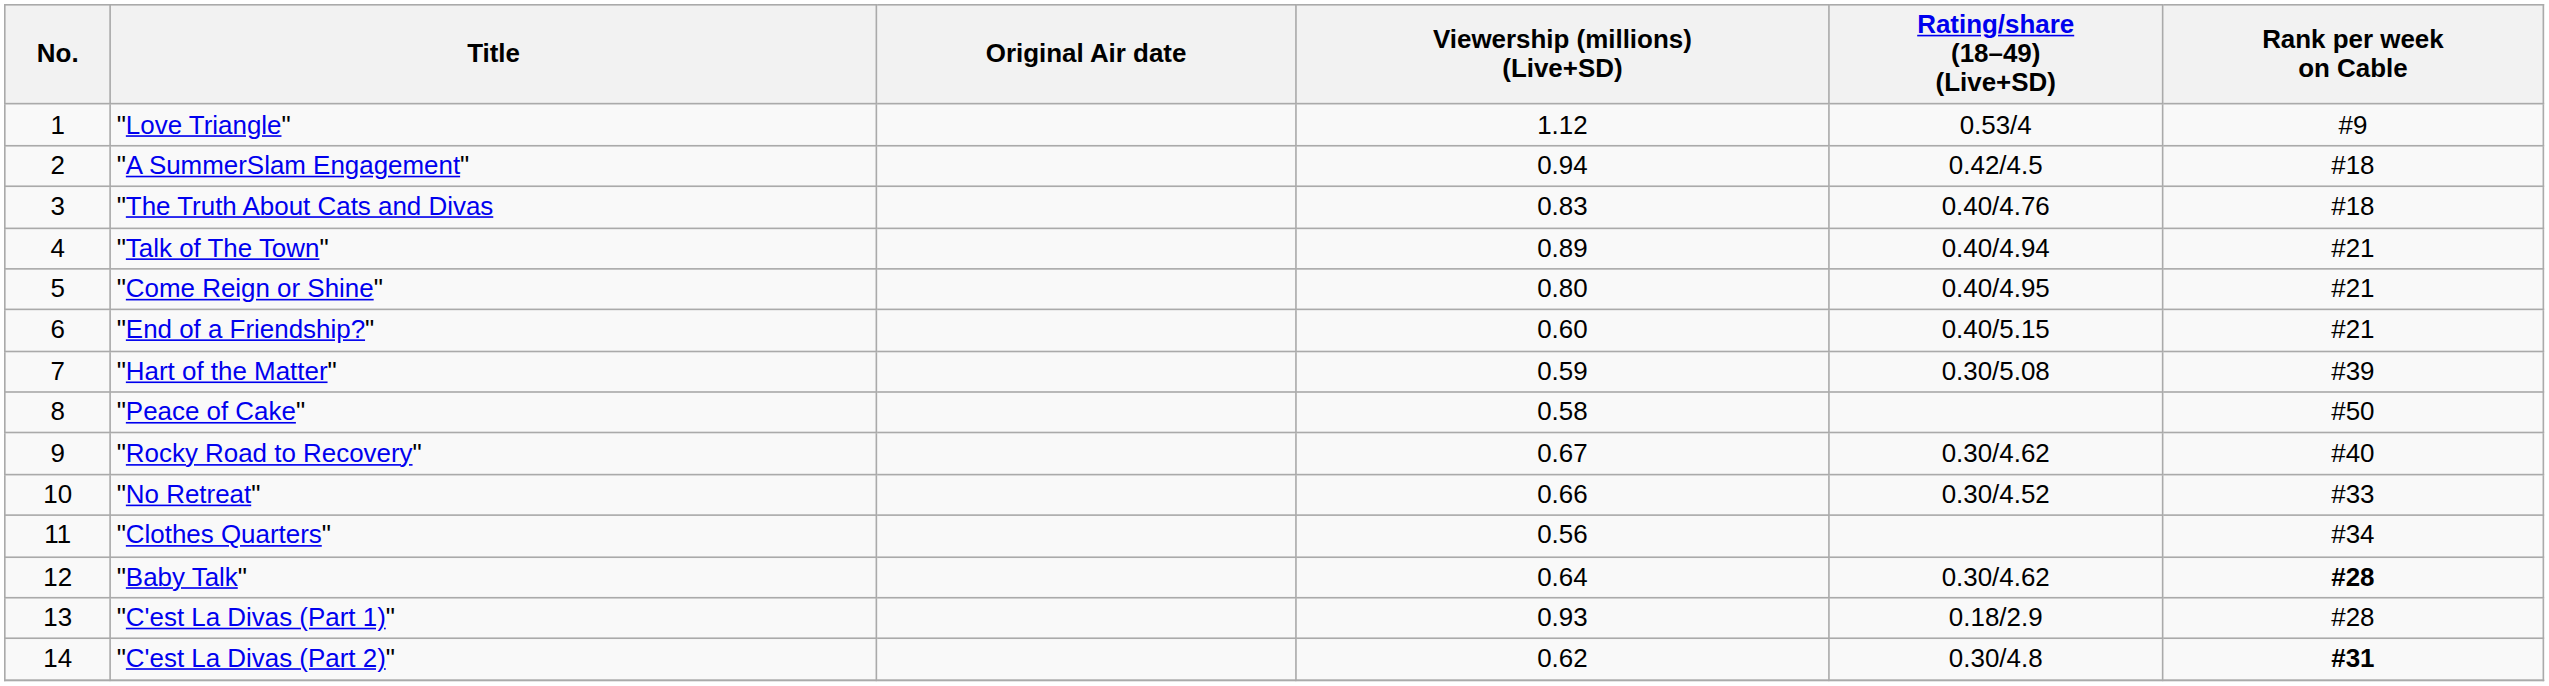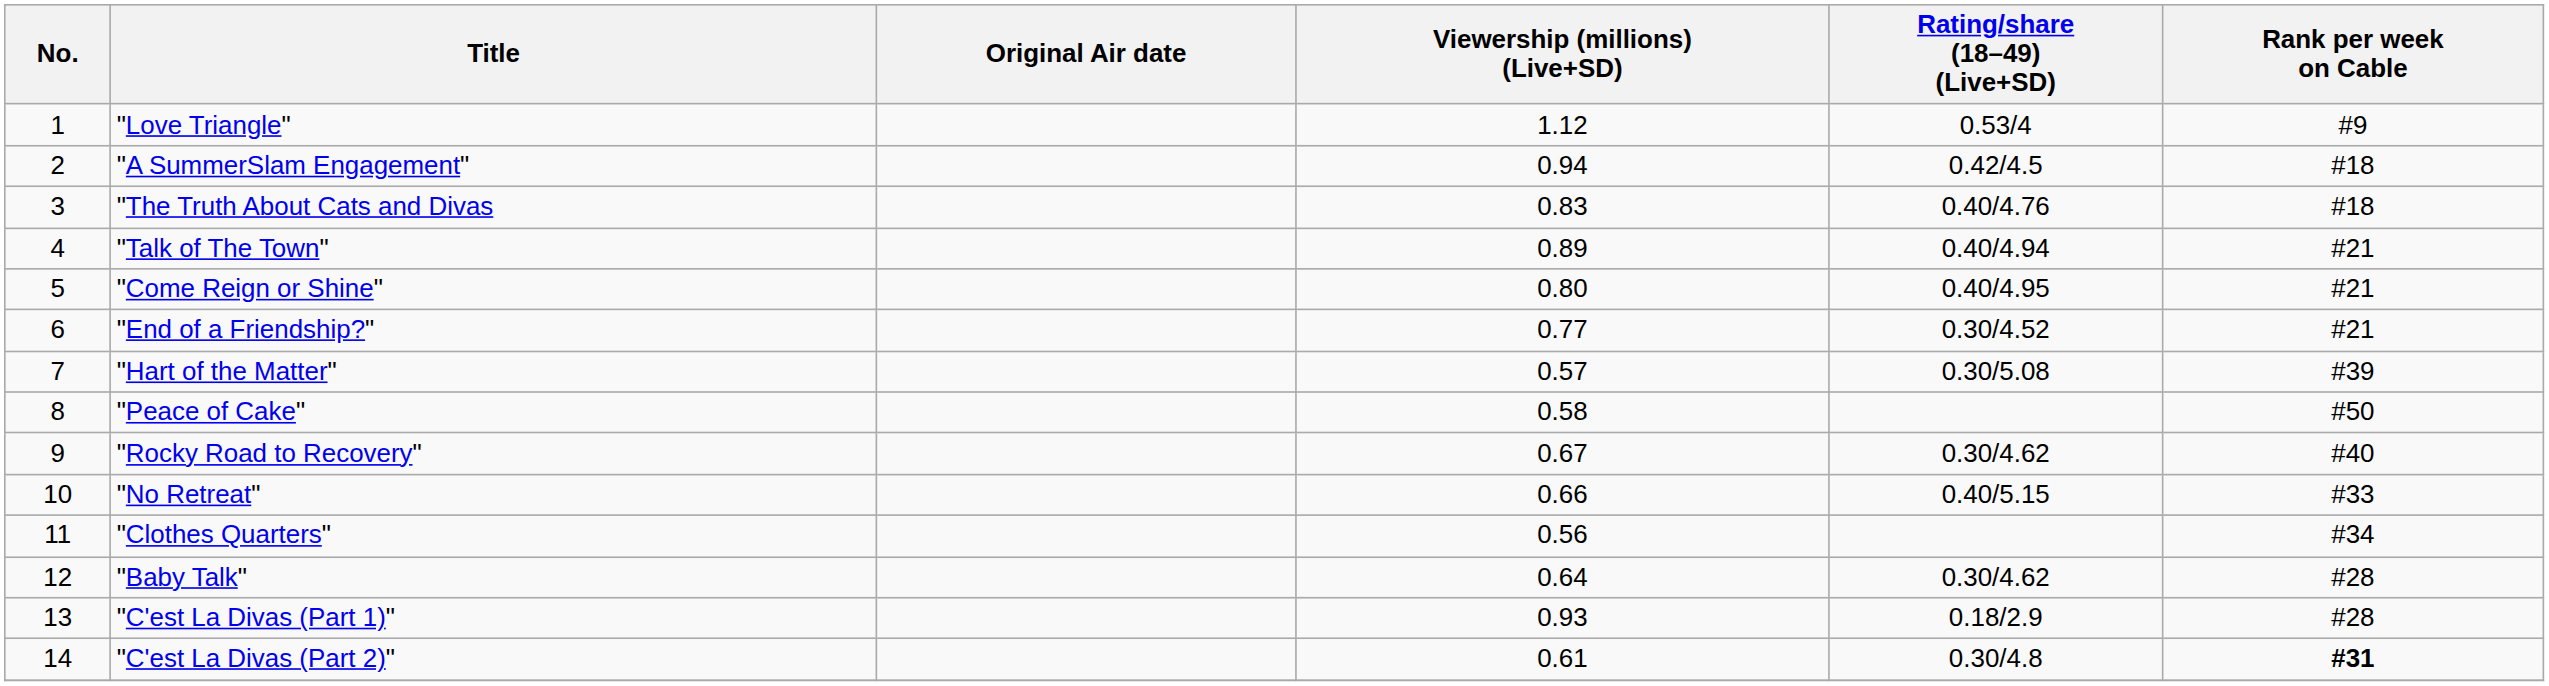 <table class="wikitable sortable" style="text-align:center;width:99%">
 <tr>
 <th>No.</th>
 <th>Title</th>
 <th>Original Air date</th>
 <th data-sort-type="number">Viewership (millions)<br>(Live+SD)</th>
 <th data-sort-type="number"><a href='#'>Rating/share</a><br>(18–49)<br>(Live+SD)</th>
 <th data-sort-type="number">Rank per week<br>on Cable</th>
 </tr>
 <tr>
 <td>1</td>
 <td style="text-align:left;">"<a href='#'>Love Triangle</a>"</td>
 <td></td>
 <td>1.12</td>
 <td>0.53/4</td>
 <td>#9</td>
 </tr>
 <tr>
 <td>2</td>
 <td style="text-align:left;">"<a href='#'>A SummerSlam Engagement</a>"</td>
 <td></td>
 <td>0.94</td>
 <td>0.42/4.5</td>
 <td>#18</td>
 </tr>
 <tr>
 <td>3</td>
 <td style="text-align:left;">"<a href='#'>The Truth About Cats and Divas</a></td>
 <td></td>
 <td>0.83</td>
 <td>0.40/4.76</td>
 <td>#18</td>
 </tr>
 <tr>
 <td>4</td>
 <td style="text-align:left;">"<a href='#'>Talk of The Town</a>"</td>
 <td></td>
 <td>0.89</td>
 <td>0.40/4.94</td>
 <td>#21</td>
 </tr>
 <tr>
 <td>5</td>
 <td style="text-align:left;">"<a href='#'>Come Reign or Shine</a>"</td>
 <td></td>
 <td>0.80</td>
 <td>0.40/4.95</td>
 <td>#21</td>
 </tr>
 <tr>
 <td>6</td>
 <td style="text-align:left;">"<a href='#'>End of a Friendship?</a>"</td>
 <td></td>
-<td>0.60</td>
-<td>0.40/5.15</td>
+<td>0.77</td>
+<td>0.30/4.52</td>
 <td>#21</td>
 </tr>
 <tr>
 <td>7</td>
 <td style="text-align:left;">"<a href='#'>Hart of the Matter</a>"</td>
 <td></td>
-<td>0.59</td>
+<td>0.57</td>
 <td>0.30/5.08</td>
 <td>#39</td>
 </tr>
 <tr>
 <td>8</td>
 <td style="text-align:left;">"<a href='#'>Peace of Cake</a>"</td>
 <td></td>
 <td>0.58</td>
 <td></td>
 <td>#50</td>
 </tr>
 <tr>
 <td>9</td>
 <td style="text-align:left;">"<a href='#'>Rocky Road to Recovery</a>"</td>
 <td></td>
 <td>0.67</td>
 <td>0.30/4.62</td>
 <td>#40</td>
 </tr>
 <tr>
 <td>10</td>
 <td style="text-align:left;">"<a href='#'>No Retreat</a>"</td>
 <td></td>
 <td>0.66</td>
-<td>0.30/4.52</td>
+<td>0.40/5.15</td>
 <td>#33</td>
 </tr>
 <tr>
 <td>11</td>
 <td style="text-align:left;">"<a href='#'>Clothes Quarters</a>"</td>
 <td></td>
 <td>0.56</td>
 <td></td>
 <td>#34</td>
 </tr>
 <tr>
 <td>12</td>
 <td style="text-align:left;">"<a href='#'>Baby Talk</a>"</td>
 <td></td>
 <td>0.64</td>
 <td>0.30/4.62</td>
-<td><strong>#28</strong></td>
+<td>#28</td>
 </tr>
 <tr>
 <td>13</td>
 <td style="text-align:left;">"<a href='#'>C'est La Divas (Part 1)</a>"</td>
 <td></td>
 <td>0.93</td>
 <td>0.18/2.9</td>
 <td>#28</td>
 </tr>
 <tr>
 <td>14</td>
 <td style="text-align:left;">"<a href='#'>C'est La Divas (Part 2)</a>"</td>
 <td></td>
-<td>0.62</td>
+<td>0.61</td>
 <td>0.30/4.8</td>
 <td><strong>#31</strong></td>
 </tr>
 <tr>
 </tr>
 </table>
